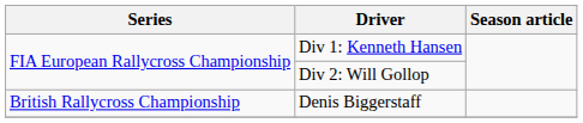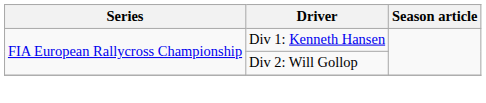 <table class="wikitable" style="font-size: 87%;">
 <tr>
 <th>Series</th>
 <th>Driver</th>
 <th>Season article</th>
 </tr>
 <tr>
 <td rowspan=2><a href='#'>FIA European Rallycross Championship</a></td>
 <td>Div 1:  <a href='#'>Kenneth Hansen</a></td>
 <td rowspan=2></td>
 </tr>
 <tr>
 <td>Div 2:  Will Gollop</td>
 </tr>
 <tr>
-<td><a href='#'>British Rallycross Championship</a></td>
-<td> Denis Biggerstaff</td>
-<td></td>
-</tr>
-<tr>
 </tr>
 </table>
